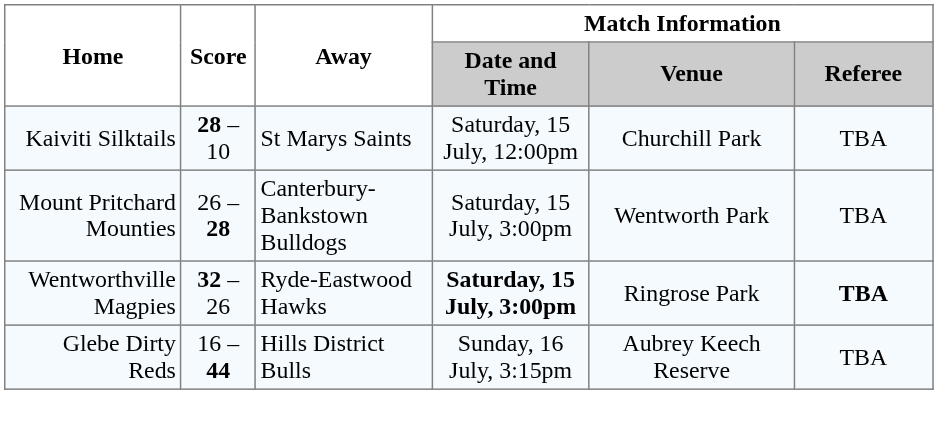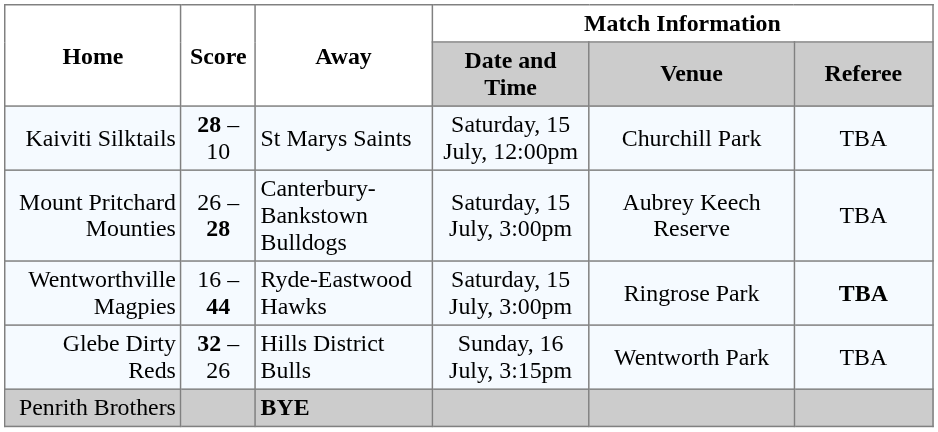 <table width="100%" cellspacing="0" cellpadding="3" border="1" style="border-collapse:collapse;  text-align:center;">
 <tr>
 <th rowspan="2" width="19%">Home</th>
 <th rowspan="2" width="8%">Score</th>
 <th rowspan="2" width="19%">Away</th>
 <th colspan="3">Match Information</th>
 </tr>
 <tr style="background:#CCCCCC">
 <th width="17%">Date and Time</th>
 <th width="22%">Venue</th>
 <th width="50%">Referee</th>
 </tr>
 <tr style="text-align:center; background:#f5faff;">
 <td align="right">Kaiviti Silktails </td>
 <td><strong>28</strong> – 10</td>
 <td align="left"> St Marys Saints</td>
 <td>Saturday, 15 July, 12:00pm</td>
 <td>Churchill Park</td>
 <td>TBA</td>
 </tr>
 <tr style="text-align:center; background:#f5faff;">
 <td align="right">Mount Pritchard Mounties </td>
 <td>26 – <strong>28</strong></td>
 <td align="left"> Canterbury-Bankstown Bulldogs</td>
 <td>Saturday, 15 July, 3:00pm</td>
-<td>Wentworth Park</td>
+<td>Aubrey Keech Reserve</td>
 <td>TBA</td>
 </tr>
 <tr style="text-align:center; background:#f5faff;">
 <td align="right">Wentworthville Magpies </td>
-<td><strong>32</strong> – 26</td>
+<td>16 – <strong>44</strong></td>
 <td align="left"> Ryde-Eastwood Hawks</td>
-<td><strong>Saturday, 15 July, 3:00pm</strong></td>
+<td>Saturday, 15 July, 3:00pm</td>
 <td>Ringrose Park</td>
 <td><strong>TBA</strong></td>
 </tr>
 <tr style="text-align:center; background:#f5faff;">
 <td align="right">Glebe Dirty Reds </td>
-<td>16 – <strong>44</strong></td>
+<td><strong>32</strong> – 26</td>
 <td align="left"> Hills District Bulls</td>
 <td>Sunday, 16 July, 3:15pm</td>
-<td>Aubrey Keech Reserve</td>
+<td>Wentworth Park</td>
 <td>TBA</td>
 </tr>
+<tr style="text-align:center; background:#CCCCCC;">
+<td align="right">Penrith Brothers </td>
+<td></td>
+<td align="left"><strong>BYE</strong></td>
+<td></td>
+<td></td>
+<td></td>
+</tr>
 </table>
